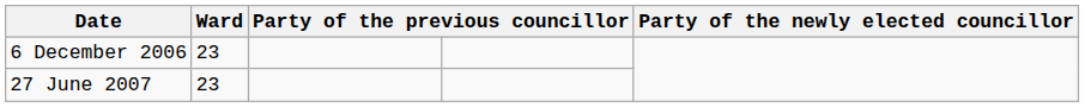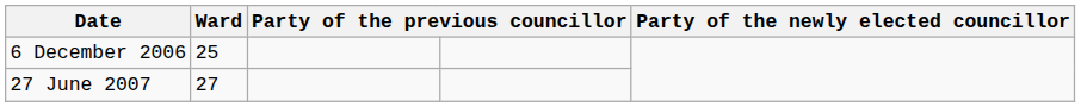 <table class="wikitable">
 <tr>
 <th>Date</th>
 <th>Ward</th>
 <th colspan=2>Party of the previous councillor</th>
 <th colspan=2>Party of the newly elected councillor</th>
 </tr>
 <tr>
 <td>6 December 2006</td>
-<td>23</td>
+<td>25</td>
 <td></td>
 <td></td>
 </tr>
 <tr>
 <td>27 June 2007</td>
-<td>23</td>
+<td>27</td>
 <td></td>
 <td></td>
 </tr>
 </table>
